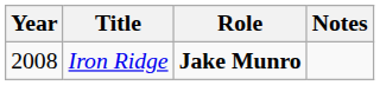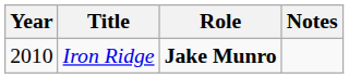 <table class="wikitable sortable">
 <tr>
 <th>Year</th>
 <th>Title</th>
 <th>Role</th>
 <th>Notes</th>
 </tr>
 <tr>
-<td>2008</td>
+<td>2010</td>
 <td><em><a href='#'>Iron Ridge</a></em></td>
 <td><strong>Jake Munro</strong></td>
 <td></td>
 </tr>
 </table>
